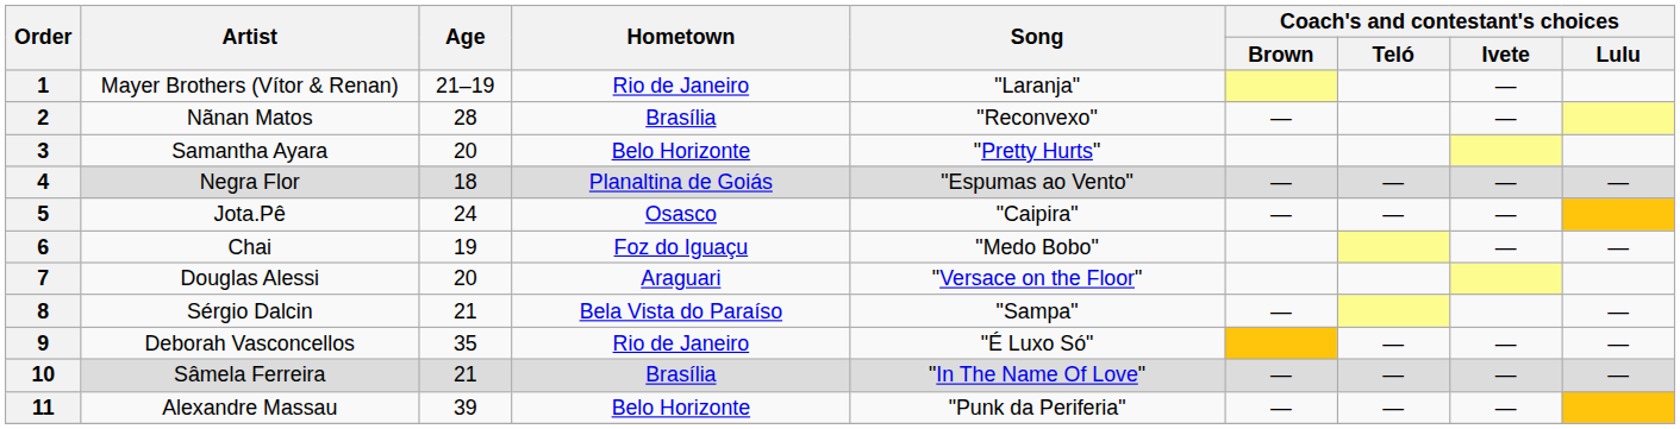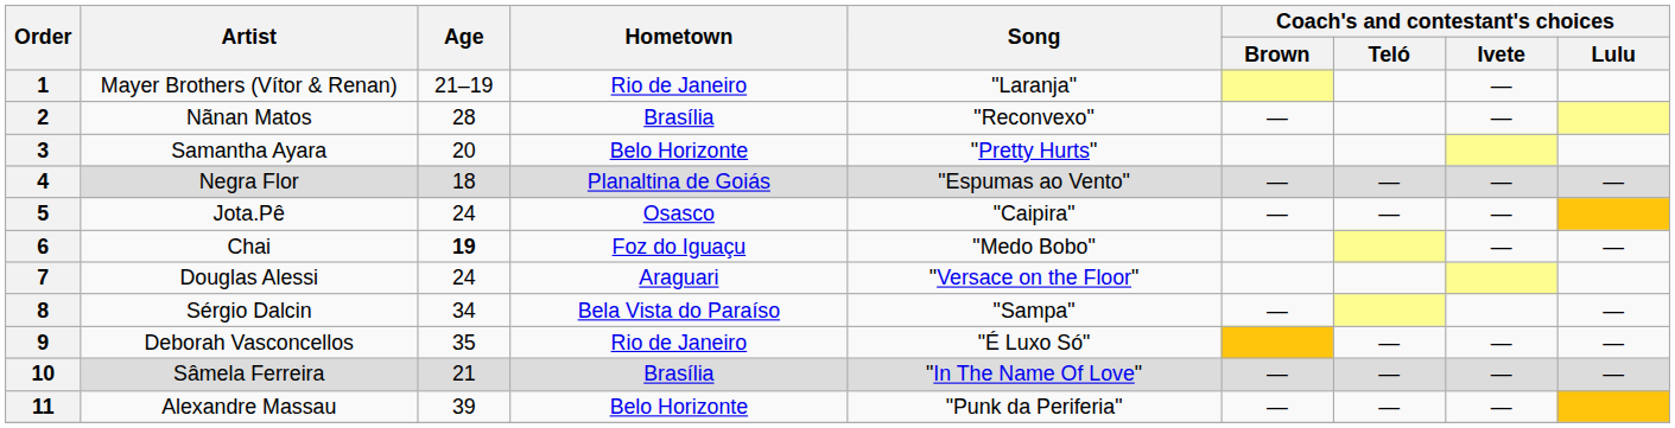 <table class="wikitable" style="text-align:center; line-height:17px; width:100%;">
 <tr>
 <th scope="col" rowspan=2 width="04%">Order</th>
 <th scope="col" rowspan=2 width="18%">Artist</th>
 <th scope="col" rowspan=2 width="05%">Age</th>
 <th scope="col" rowspan=2 width="18%">Hometown</th>
 <th scope="col" rowspan=2 width="20%">Song</th>
 <th scope="col" colspan=4 width="24%">Coach's and contestant's choices</th>
 </tr>
 <tr>
 <th width="06%">Brown</th>
 <th width="06%">Teló</th>
 <th width="06%">Ivete</th>
 <th width="06%">Lulu</th>
 </tr>
 <tr>
 <th>1</th>
 <td>Mayer Brothers (Vítor & Renan)</td>
 <td>21–19</td>
 <td><a href='#'>Rio de Janeiro</a></td>
 <td>"Laranja"</td>
 <td bgcolor=FDFC8F><strong></strong></td>
 <td><strong></strong></td>
 <td>—</td>
 <td><strong></strong></td>
 </tr>
 <tr>
 <th>2</th>
 <td>Nãnan Matos</td>
 <td>28</td>
 <td><a href='#'>Brasília</a></td>
 <td>"Reconvexo"</td>
 <td>—</td>
 <td><strong></strong></td>
 <td>—</td>
 <td bgcolor=FDFC8F><strong></strong></td>
 </tr>
 <tr>
 <th>3</th>
 <td>Samantha Ayara </td>
 <td>20</td>
 <td><a href='#'>Belo Horizonte</a></td>
 <td>"<a href='#'>Pretty Hurts</a>"</td>
 <td><strong></strong></td>
 <td><strong></strong></td>
 <td bgcolor=FDFC8F><strong></strong></td>
 <td><strong></strong></td>
 </tr>
 <tr bgcolor=DCDCDC>
 <th>4</th>
 <td>Negra Flor</td>
 <td>18</td>
 <td><a href='#'>Planaltina de Goiás</a></td>
 <td>"Espumas ao Vento"</td>
 <td>—</td>
 <td>—</td>
 <td>—</td>
 <td>—</td>
 </tr>
 <tr>
 <th>5</th>
 <td>Jota.Pê</td>
 <td>24</td>
 <td><a href='#'>Osasco</a></td>
 <td>"Caipira"</td>
 <td>—</td>
 <td>—</td>
 <td>—</td>
 <td bgcolor=FFC40C><strong></strong></td>
 </tr>
 <tr>
 <th>6</th>
 <td>Chai</td>
-<td>19</td>
+<td><strong>19</strong></td>
 <td><a href='#'>Foz do Iguaçu</a></td>
 <td>"Medo Bobo"</td>
 <td><strong></strong></td>
 <td bgcolor=FDFC8F><strong></strong></td>
 <td>—</td>
 <td>—</td>
 </tr>
 <tr>
 <th>7</th>
 <td>Douglas Alessi</td>
-<td>20</td>
+<td>24</td>
 <td><a href='#'>Araguari</a></td>
 <td>"<a href='#'>Versace on the Floor</a>"</td>
 <td><strong></strong></td>
 <td><strong></strong></td>
 <td bgcolor=FDFC8F><strong></strong></td>
 <td><strong></strong></td>
 </tr>
 <tr>
 <th>8</th>
 <td>Sérgio Dalcin</td>
-<td>21</td>
+<td>34</td>
 <td><a href='#'>Bela Vista do Paraíso</a></td>
 <td>"Sampa"</td>
 <td>—</td>
 <td bgcolor=FDFC8F><strong></strong></td>
 <td><strong></strong></td>
 <td>—</td>
 </tr>
 <tr>
 <th>9</th>
 <td>Deborah Vasconcellos</td>
 <td>35</td>
 <td><a href='#'>Rio de Janeiro</a></td>
 <td>"É Luxo Só"</td>
 <td bgcolor=FFC40C><strong></strong></td>
 <td>—</td>
 <td>—</td>
 <td>—</td>
 </tr>
 <tr bgcolor=DCDCDC>
 <th>10</th>
 <td>Sâmela Ferreira</td>
 <td>21</td>
 <td><a href='#'>Brasília</a></td>
 <td>"<a href='#'>In The Name Of Love</a>"</td>
 <td>—</td>
 <td>—</td>
 <td>—</td>
 <td>—</td>
 </tr>
 <tr>
 <th>11</th>
 <td>Alexandre Massau</td>
 <td>39</td>
 <td><a href='#'>Belo Horizonte</a></td>
 <td>"Punk da Periferia"</td>
 <td>—</td>
 <td>—</td>
 <td>—</td>
 <td bgcolor=FFC40C><strong></strong></td>
 </tr>
 <tr>
 </tr>
 </table>
